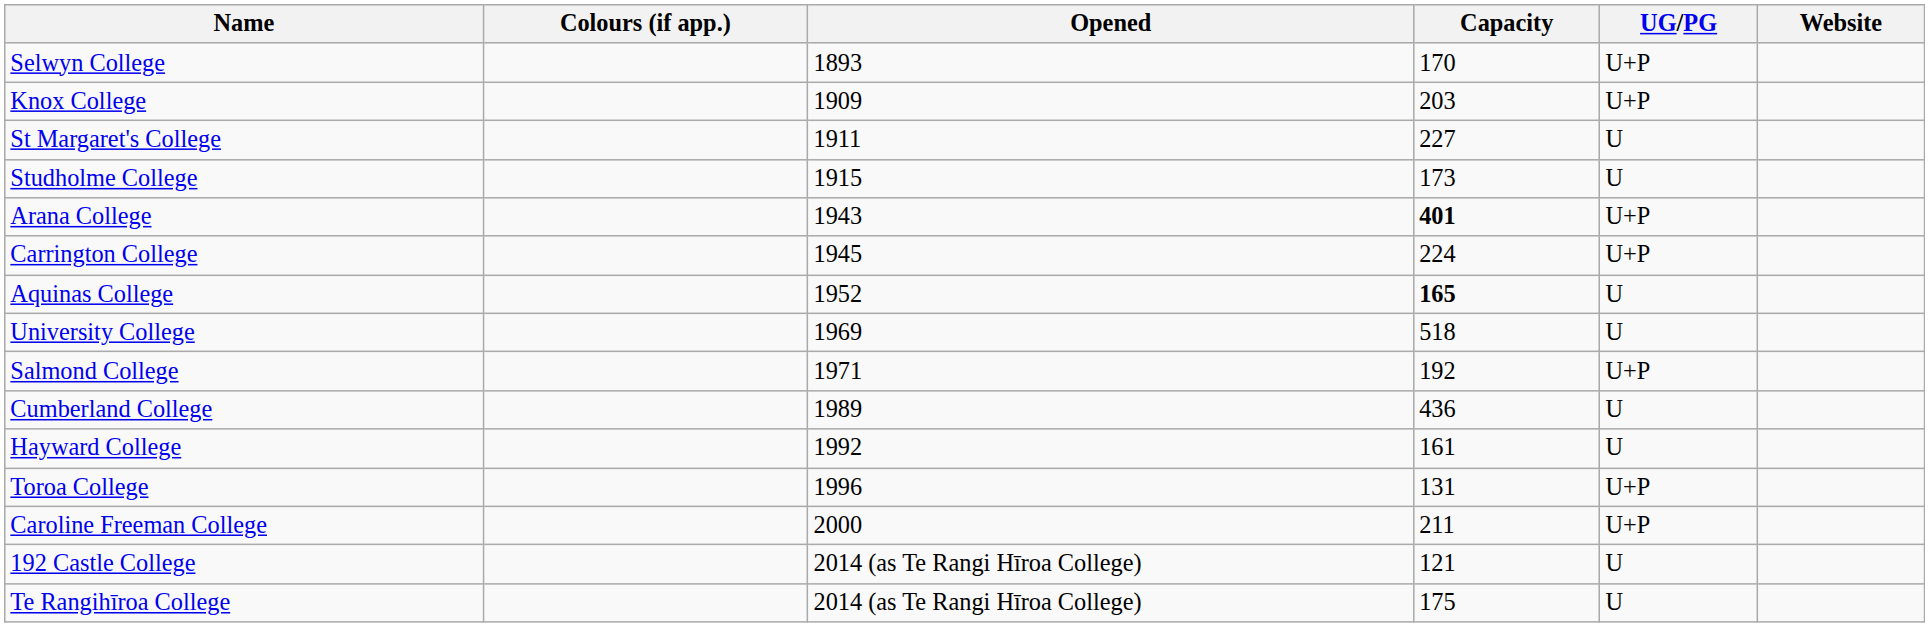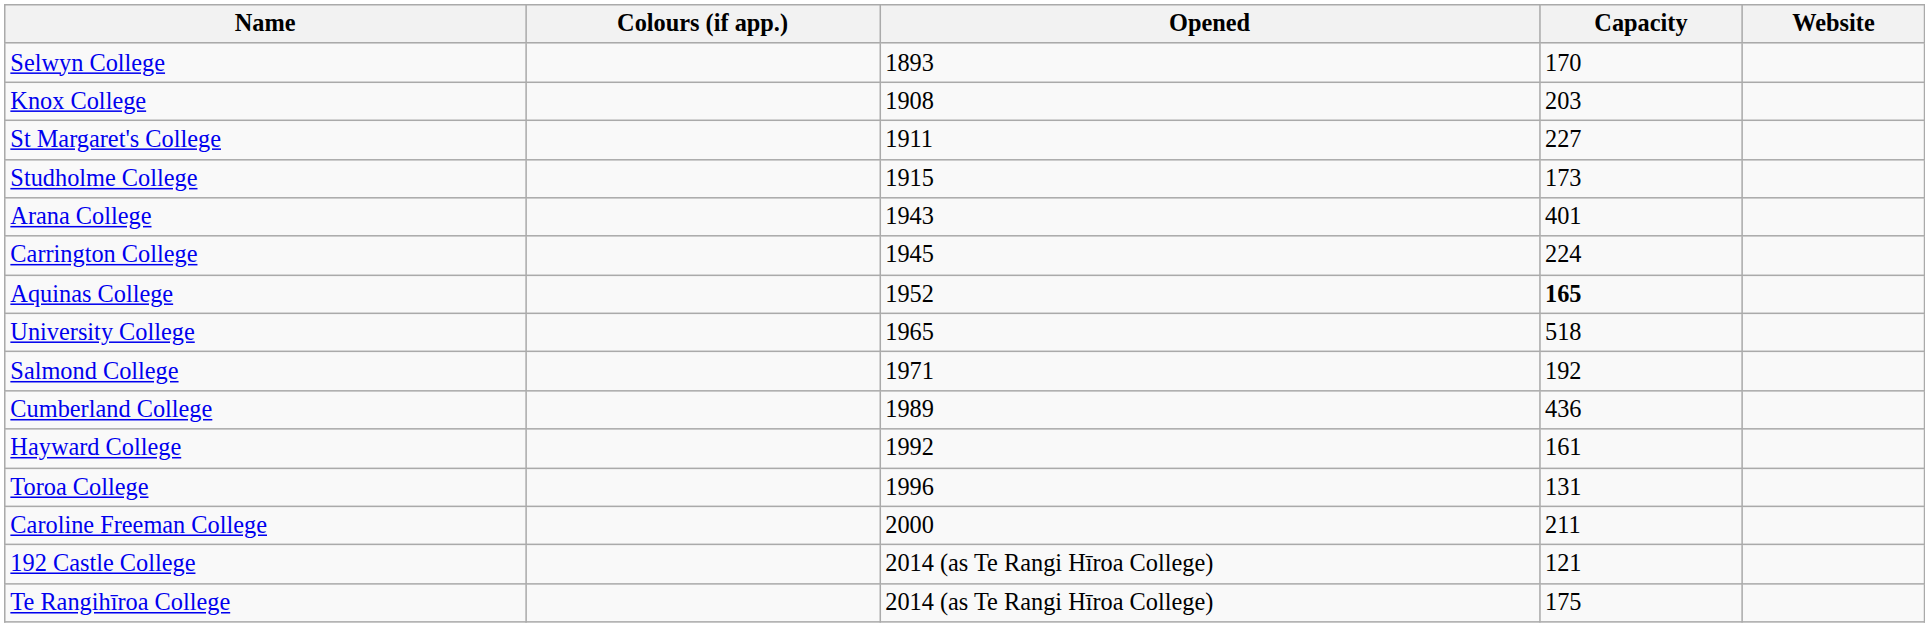 <table class="wikitable sortable style="text-align:center" width=100%>
 <tr>
 <th>Name</th>
 <th class="unsortable">Colours (if app.)</th>
 <th>Opened</th>
 <th>Capacity</th>
-<th><a href='#'>UG</a>/<a href='#'>PG</a></th>
 <th>Website</th>
 </tr>
 <tr>
 <td> <a href='#'>Selwyn College</a></td>
 <td></td>
 <td>1893</td>
 <td>170</td>
-<td>U+P</td>
 <td></td>
 </tr>
 <tr>
 <td> <a href='#'>Knox College</a></td>
 <td></td>
-<td>1909</td>
+<td>1908</td>
 <td>203</td>
-<td>U+P</td>
 <td></td>
 </tr>
 <tr>
 <td> <a href='#'>St Margaret's College</a></td>
 <td></td>
 <td>1911</td>
 <td>227</td>
-<td>U</td>
 <td></td>
 </tr>
 <tr>
 <td> <a href='#'>Studholme College</a></td>
 <td></td>
 <td>1915</td>
 <td>173</td>
-<td>U</td>
 <td></td>
 </tr>
 <tr>
 <td> <a href='#'>Arana College</a></td>
 <td></td>
 <td>1943</td>
-<td><strong>401</strong></td>
-<td>U+P</td>
+<td>401</td>
 <td></td>
 </tr>
 <tr>
 <td> <a href='#'>Carrington College</a></td>
 <td></td>
 <td>1945</td>
 <td>224</td>
-<td>U+P</td>
 <td></td>
 </tr>
 <tr>
 <td> <a href='#'>Aquinas College</a></td>
 <td><br></td>
 <td>1952</td>
 <td><strong>165</strong></td>
-<td>U</td>
 <td></td>
 </tr>
 <tr>
 <td> <a href='#'>University College</a></td>
 <td></td>
-<td>1969</td>
+<td>1965</td>
 <td>518</td>
-<td>U</td>
 <td></td>
 </tr>
 <tr>
 <td> <a href='#'>Salmond College</a></td>
 <td></td>
 <td>1971</td>
 <td>192</td>
-<td>U+P</td>
 <td></td>
 </tr>
 <tr>
 <td> <a href='#'>Cumberland College</a></td>
 <td></td>
 <td>1989</td>
 <td>436</td>
-<td>U</td>
 <td></td>
 </tr>
 <tr>
 <td> <a href='#'>Hayward College</a></td>
 <td></td>
 <td>1992</td>
 <td>161</td>
-<td>U</td>
 <td></td>
 </tr>
 <tr>
 <td> <a href='#'>Toroa College</a></td>
 <td></td>
 <td>1996</td>
 <td>131</td>
-<td>U+P</td>
 <td></td>
 </tr>
 <tr>
 <td> <a href='#'>Caroline Freeman College</a></td>
 <td></td>
 <td>2000</td>
 <td>211</td>
-<td>U+P</td>
 <td></td>
 </tr>
 <tr>
 <td><a href='#'>192 Castle College</a></td>
 <td></td>
 <td>2014 (as Te Rangi Hīroa College)</td>
 <td>121</td>
-<td>U</td>
 <td></td>
 </tr>
 <tr>
 <td><a href='#'>Te Rangihīroa College</a></td>
 <td></td>
 <td>2014 (as Te Rangi Hīroa College)</td>
 <td>175</td>
-<td>U</td>
 <td></td>
 </tr>
 </table>
